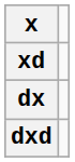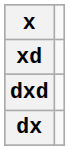 <table class="wikitable floatright">
 <tr>
 <th>x</th>
 <td></td>
 </tr>
 <tr>
 <th>xd</th>
 <td></td>
 </tr>
 <tr>
+<th>dxd</th>
+<td></td>
+</tr>
+<tr>
 <th>dx</th>
 <td></td>
 </tr>
-<tr>
-<th>dxd</th>
-<td></td>
-</tr>
 </table>
